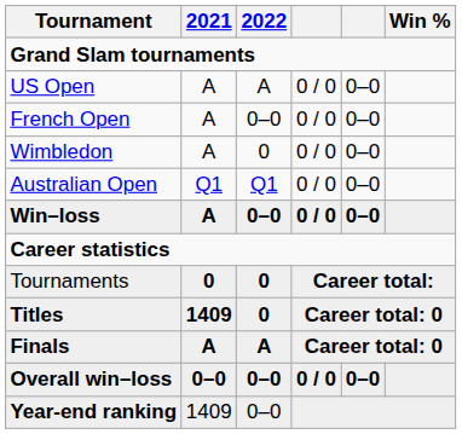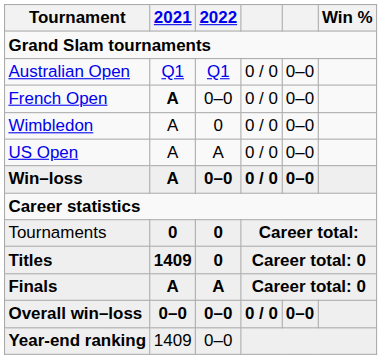 <table class="wikitable nowrap" style="text-align:center;">
 <tr>
 <th>Tournament</th>
 <th><a href='#'>2021</a></th>
 <th><a href='#'>2022</a></th>
 <th></th>
 <th></th>
 <th>Win %</th>
 </tr>
 <tr>
 <td colspan="6" align="left"><strong>Grand Slam tournaments</strong></td>
 </tr>
 <tr>
-<td align=left><a href='#'>US Open</a></td>
-<td>A</td>
-<td>A</td>
+<td align=left><a href='#'>Australian Open</a></td>
+<td><a href='#'>Q1</a></td>
+<td><a href='#'>Q1</a></td>
 <td>0 / 0</td>
 <td>0–0</td>
 <td></td>
 </tr>
 <tr>
 <td align=left><a href='#'>French Open</a></td>
-<td>A</td>
+<td><strong>A</strong></td>
 <td>0–0</td>
 <td>0 / 0</td>
 <td>0–0</td>
 <td></td>
 </tr>
 <tr>
 <td align=left><a href='#'>Wimbledon</a></td>
 <td>A</td>
 <td>0</td>
 <td>0 / 0</td>
 <td>0–0</td>
 <td></td>
 </tr>
 <tr>
-<td align=left><a href='#'>Australian Open</a></td>
-<td><a href='#'>Q1</a></td>
-<td><a href='#'>Q1</a></td>
+<td align=left><a href='#'>US Open</a></td>
+<td>A</td>
+<td>A</td>
 <td>0 / 0</td>
 <td>0–0</td>
 <td></td>
 </tr>
 <tr style="font-weight:bold; background:#efefef;">
 <td style=text-align:left>Win–loss</td>
 <td>A</td>
 <td>0–0</td>
 <td>0 / 0</td>
 <td>0–0</td>
 <td></td>
 </tr>
 <tr>
 <td colspan="6" style="text-align:left;"><strong>Career statistics</strong></td>
 </tr>
 <tr style="background:#efefef;">
 <td style="text-align:left">Tournaments</td>
 <td><strong>0</strong></td>
 <td><strong>0</strong></td>
 <td colspan="3"><strong>Career total: </strong></td>
 </tr>
 <tr style="font-weight:bold; background:#efefef;">
 <td align="left">Titles</td>
 <td>1409</td>
 <td>0</td>
 <td colspan="3"><strong>Career total:</strong> <strong>0</strong></td>
 </tr>
 <tr style="font-weight:bold; background:#efefef;">
 <td align="left">Finals</td>
 <td>A</td>
 <td>A</td>
 <td colspan="3"><strong>Career total:</strong> <strong>0</strong></td>
 </tr>
 <tr style="font-weight:bold; background:#efefef;">
 <td style="text-align:left">Overall win–loss</td>
 <td>0–0</td>
 <td>0–0</td>
 <td>0 / 0</td>
 <td>0–0</td>
 <td></td>
 </tr>
 <tr style="background:#efefef;">
 <td align="left"><strong>Year-end ranking</strong></td>
 <td>1409</td>
 <td>0–0</td>
 <td colspan="3"><strong> </strong></td>
 </tr>
 </table>
